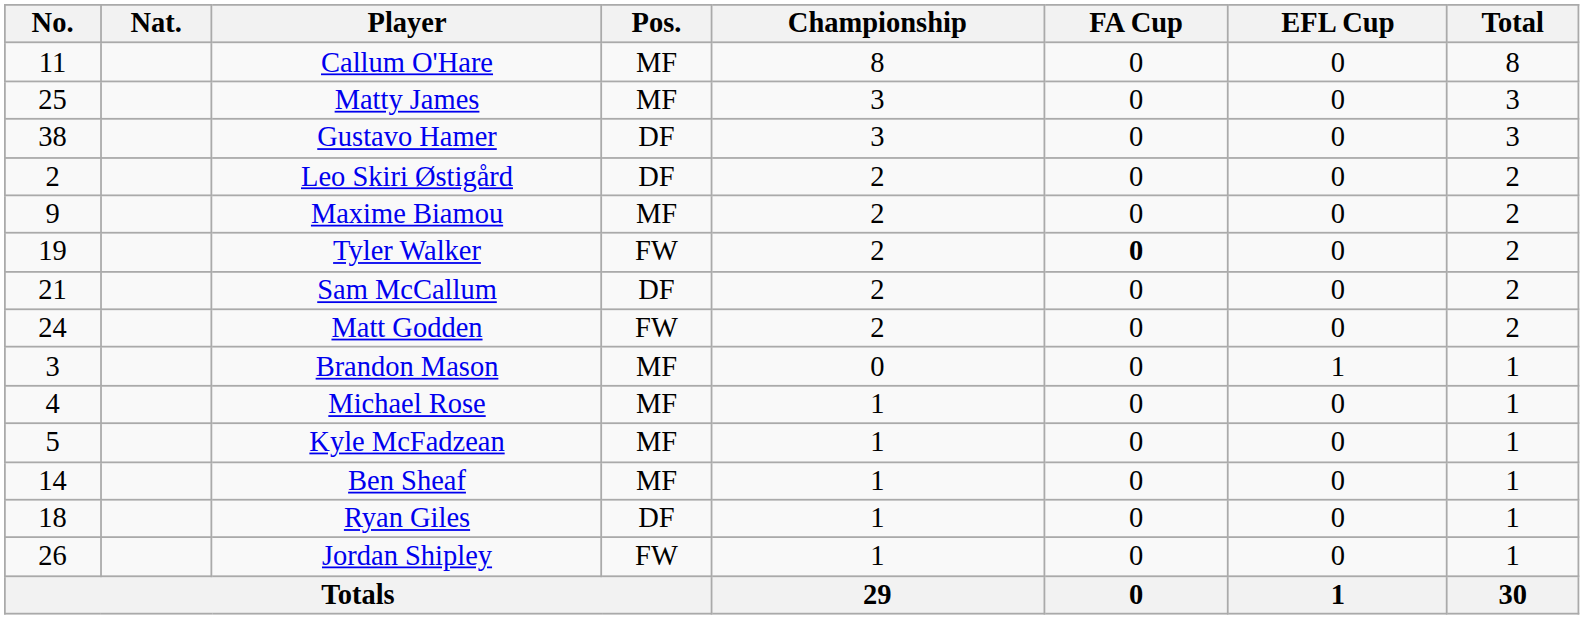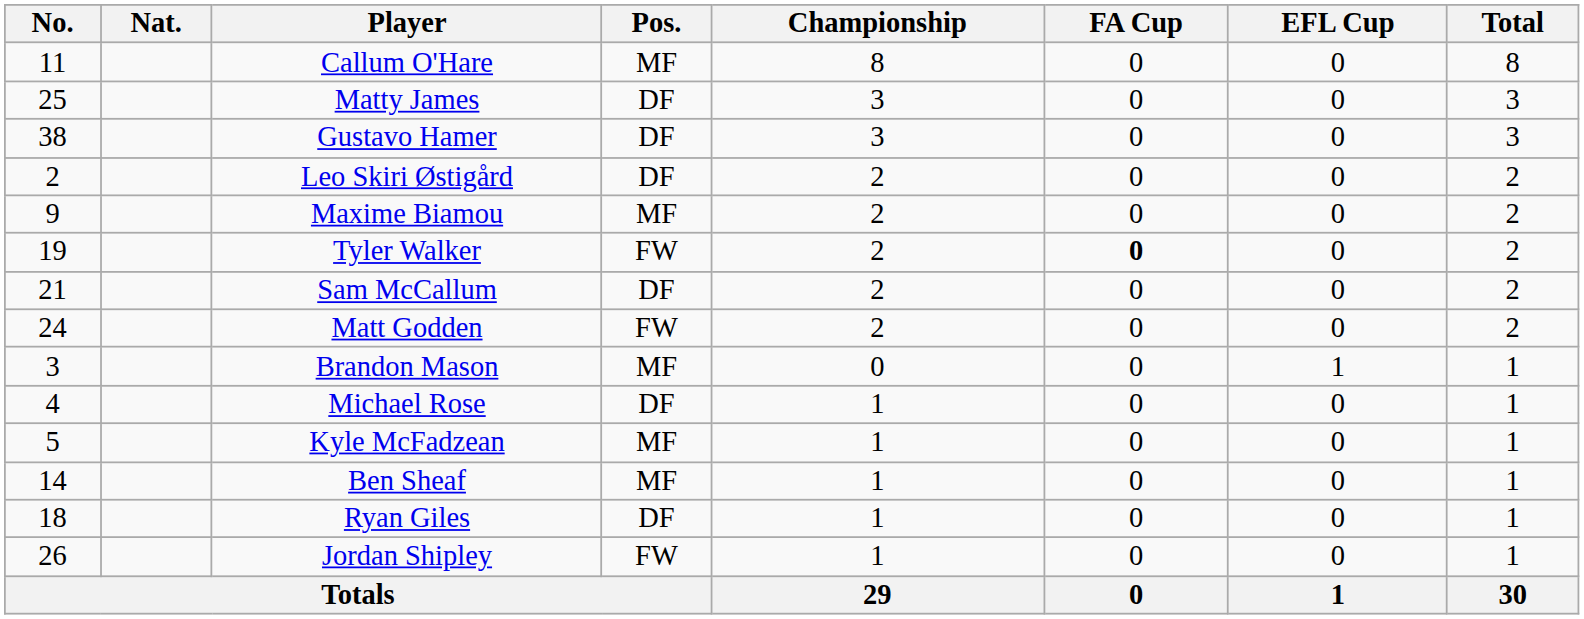 <table class="wikitable sortable alternance" style="font-size:100%; text-align:center; line-height:14px; width:70%;">
 <tr>
 <th>No.</th>
 <th>Nat.</th>
 <th>Player</th>
 <th>Pos.</th>
 <th>Championship</th>
 <th>FA Cup</th>
 <th>EFL Cup</th>
 <th>Total</th>
 </tr>
 <tr>
 <td>11</td>
 <td></td>
 <td><a href='#'>Callum O'Hare</a></td>
 <td>MF</td>
 <td>8</td>
 <td>0</td>
 <td>0</td>
 <td>8</td>
 </tr>
 <tr>
 <td>25</td>
 <td></td>
 <td><a href='#'>Matty James</a></td>
-<td>MF</td>
+<td>DF</td>
 <td>3</td>
 <td>0</td>
 <td>0</td>
 <td>3</td>
 </tr>
 <tr>
 <td>38</td>
 <td></td>
 <td><a href='#'>Gustavo Hamer</a></td>
 <td>DF</td>
 <td>3</td>
 <td>0</td>
 <td>0</td>
 <td>3</td>
 </tr>
 <tr>
 <td>2</td>
 <td></td>
 <td><a href='#'>Leo Skiri Østigård</a></td>
 <td>DF</td>
 <td>2</td>
 <td>0</td>
 <td>0</td>
 <td>2</td>
 </tr>
 <tr>
 <td>9</td>
 <td></td>
 <td><a href='#'>Maxime Biamou</a></td>
 <td>MF</td>
 <td>2</td>
 <td>0</td>
 <td>0</td>
 <td>2</td>
 </tr>
 <tr>
 <td>19</td>
 <td></td>
 <td><a href='#'>Tyler Walker</a></td>
 <td>FW</td>
 <td>2</td>
 <td><strong>0</strong></td>
 <td>0</td>
 <td>2</td>
 </tr>
 <tr>
 <td>21</td>
 <td></td>
 <td><a href='#'>Sam McCallum</a></td>
 <td>DF</td>
 <td>2</td>
 <td>0</td>
 <td>0</td>
 <td>2</td>
 </tr>
 <tr>
 <td>24</td>
 <td></td>
 <td><a href='#'>Matt Godden</a></td>
 <td>FW</td>
 <td>2</td>
 <td>0</td>
 <td>0</td>
 <td>2</td>
 </tr>
 <tr>
 <td>3</td>
 <td></td>
 <td><a href='#'>Brandon Mason</a></td>
 <td>MF</td>
 <td>0</td>
 <td>0</td>
 <td>1</td>
 <td>1</td>
 </tr>
 <tr>
 <td>4</td>
 <td></td>
 <td><a href='#'>Michael Rose</a></td>
-<td>MF</td>
+<td>DF</td>
 <td>1</td>
 <td>0</td>
 <td>0</td>
 <td>1</td>
 </tr>
 <tr>
 <td>5</td>
 <td></td>
 <td><a href='#'>Kyle McFadzean</a></td>
 <td>MF</td>
 <td>1</td>
 <td>0</td>
 <td>0</td>
 <td>1</td>
 </tr>
 <tr>
 <td>14</td>
 <td></td>
 <td><a href='#'>Ben Sheaf</a></td>
 <td>MF</td>
 <td>1</td>
 <td>0</td>
 <td>0</td>
 <td>1</td>
 </tr>
 <tr>
 <td>18</td>
 <td></td>
 <td><a href='#'>Ryan Giles</a></td>
 <td>DF</td>
 <td>1</td>
 <td>0</td>
 <td>0</td>
 <td>1</td>
 </tr>
 <tr>
 <td>26</td>
 <td></td>
 <td><a href='#'>Jordan Shipley</a></td>
 <td>FW</td>
 <td>1</td>
 <td>0</td>
 <td>0</td>
 <td>1</td>
 </tr>
 <tr class="sortbottom">
 <th colspan="4">Totals</th>
 <th>29</th>
 <th>0</th>
 <th>1</th>
 <th>30</th>
 </tr>
 </table>
